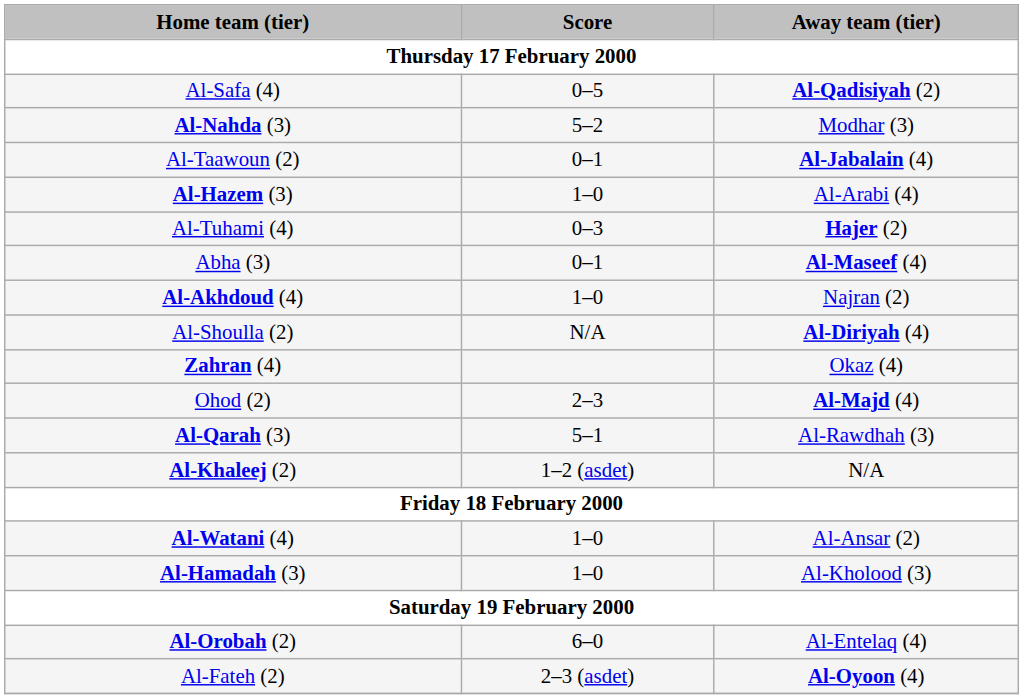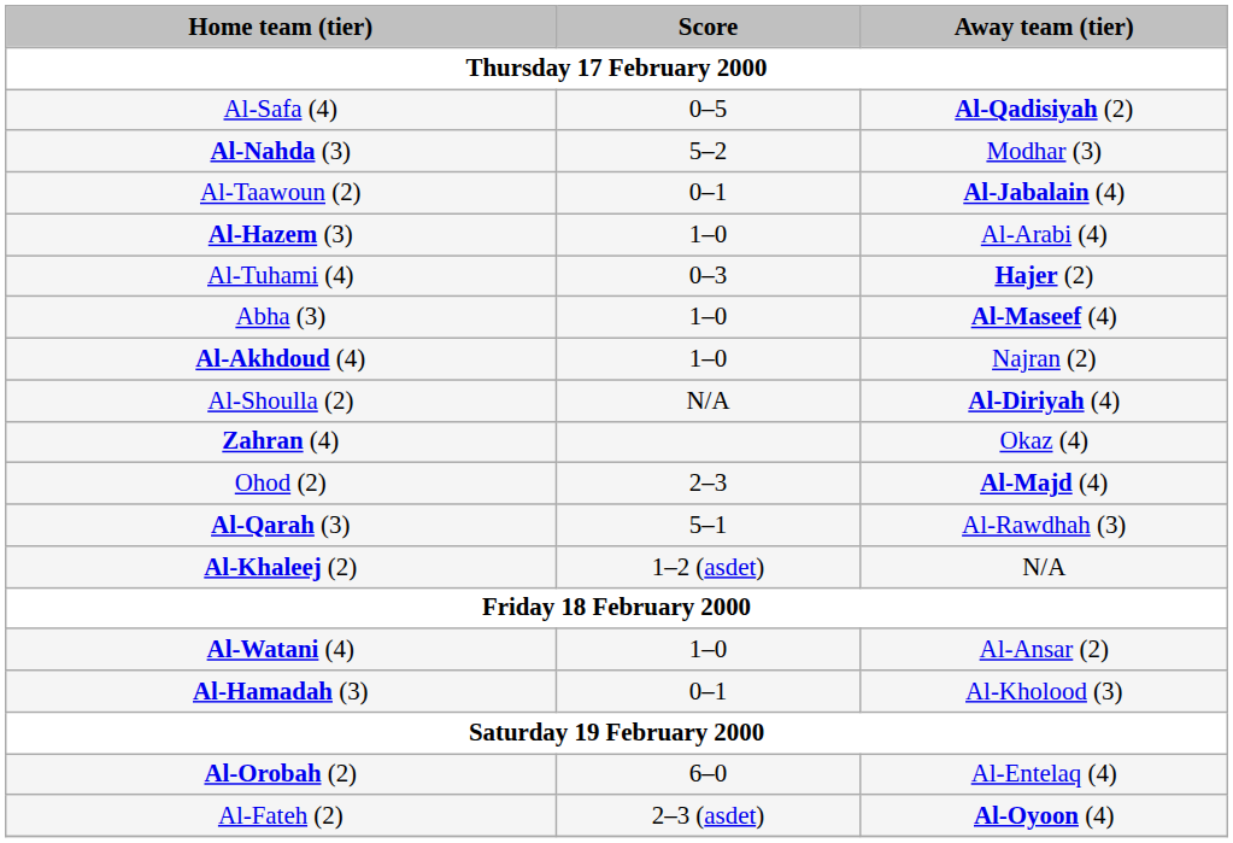 <table class="wikitable" style="width: 700px; background:WhiteSmoke; text-align:center; font-size:90%">
 <tr>
 <td scope="col" style="width: 45%; background:silver;"><strong>Home team (tier)</strong></td>
 <td scope="col" style="width: 25%; background:silver;"><strong>Score</strong></td>
 <td scope="col" style="width: 45%; background:silver;"><strong>Away team (tier)</strong></td>
 </tr>
 <tr>
 <td colspan="5" style= background:White><strong>Thursday 17 February 2000</strong></td>
 </tr>
 <tr>
 <td><a href='#'>Al-Safa</a> (4)</td>
 <td>0–5</td>
 <td><strong><a href='#'>Al-Qadisiyah</a></strong> (2)</td>
 </tr>
 <tr>
 <td><strong><a href='#'>Al-Nahda</a></strong> (3)</td>
 <td>5–2</td>
 <td><a href='#'>Modhar</a> (3)</td>
 </tr>
 <tr>
 <td><a href='#'>Al-Taawoun</a> (2)</td>
 <td>0–1</td>
 <td><strong><a href='#'>Al-Jabalain</a></strong> (4)</td>
 </tr>
 <tr>
 <td><strong><a href='#'>Al-Hazem</a></strong> (3)</td>
 <td>1–0</td>
 <td><a href='#'>Al-Arabi</a> (4)</td>
 </tr>
 <tr>
 <td><a href='#'>Al-Tuhami</a> (4)</td>
 <td>0–3</td>
 <td><strong><a href='#'>Hajer</a></strong> (2)</td>
 </tr>
 <tr>
 <td><a href='#'>Abha</a> (3)</td>
-<td>0–1</td>
+<td>1–0</td>
 <td><strong><a href='#'>Al-Maseef</a></strong> (4)</td>
 </tr>
 <tr>
 <td><strong><a href='#'>Al-Akhdoud</a></strong> (4)</td>
 <td>1–0</td>
 <td><a href='#'>Najran</a> (2)</td>
 </tr>
 <tr>
 <td><a href='#'>Al-Shoulla</a> (2)</td>
 <td>N/A</td>
 <td><strong><a href='#'>Al-Diriyah</a></strong> (4)</td>
 </tr>
 <tr>
 <td><strong><a href='#'>Zahran</a></strong> (4)</td>
 <td></td>
 <td><a href='#'>Okaz</a> (4)</td>
 </tr>
 <tr>
 <td><a href='#'>Ohod</a> (2)</td>
 <td>2–3</td>
 <td><strong><a href='#'>Al-Majd</a></strong> (4)</td>
 </tr>
 <tr>
 <td><strong><a href='#'>Al-Qarah</a></strong> (3)</td>
 <td>5–1</td>
 <td><a href='#'>Al-Rawdhah</a> (3)</td>
 </tr>
 <tr>
 <td><strong><a href='#'>Al-Khaleej</a></strong> (2)</td>
 <td>1–2 (<a href='#'>asdet</a>)</td>
 <td>N/A</td>
 </tr>
 <tr>
 <td colspan="5" style= background:White><strong>Friday 18 February 2000</strong></td>
 </tr>
 <tr>
 <td><strong><a href='#'>Al-Watani</a></strong> (4)</td>
 <td>1–0</td>
 <td><a href='#'>Al-Ansar</a> (2)</td>
 </tr>
 <tr>
 <td><strong><a href='#'>Al-Hamadah</a></strong> (3)</td>
-<td>1–0</td>
+<td>0–1</td>
 <td><a href='#'>Al-Kholood</a> (3)</td>
 </tr>
 <tr>
 <td colspan="5" style= background:White><strong>Saturday 19 February 2000</strong></td>
 </tr>
 <tr>
 <td><strong><a href='#'>Al-Orobah</a></strong> (2)</td>
 <td>6–0</td>
 <td><a href='#'>Al-Entelaq</a> (4)</td>
 </tr>
 <tr>
 <td><a href='#'>Al-Fateh</a> (2)</td>
 <td>2–3 (<a href='#'>asdet</a>)</td>
 <td><strong><a href='#'>Al-Oyoon</a></strong> (4)</td>
 </tr>
 <tr>
 </tr>
 </table>
